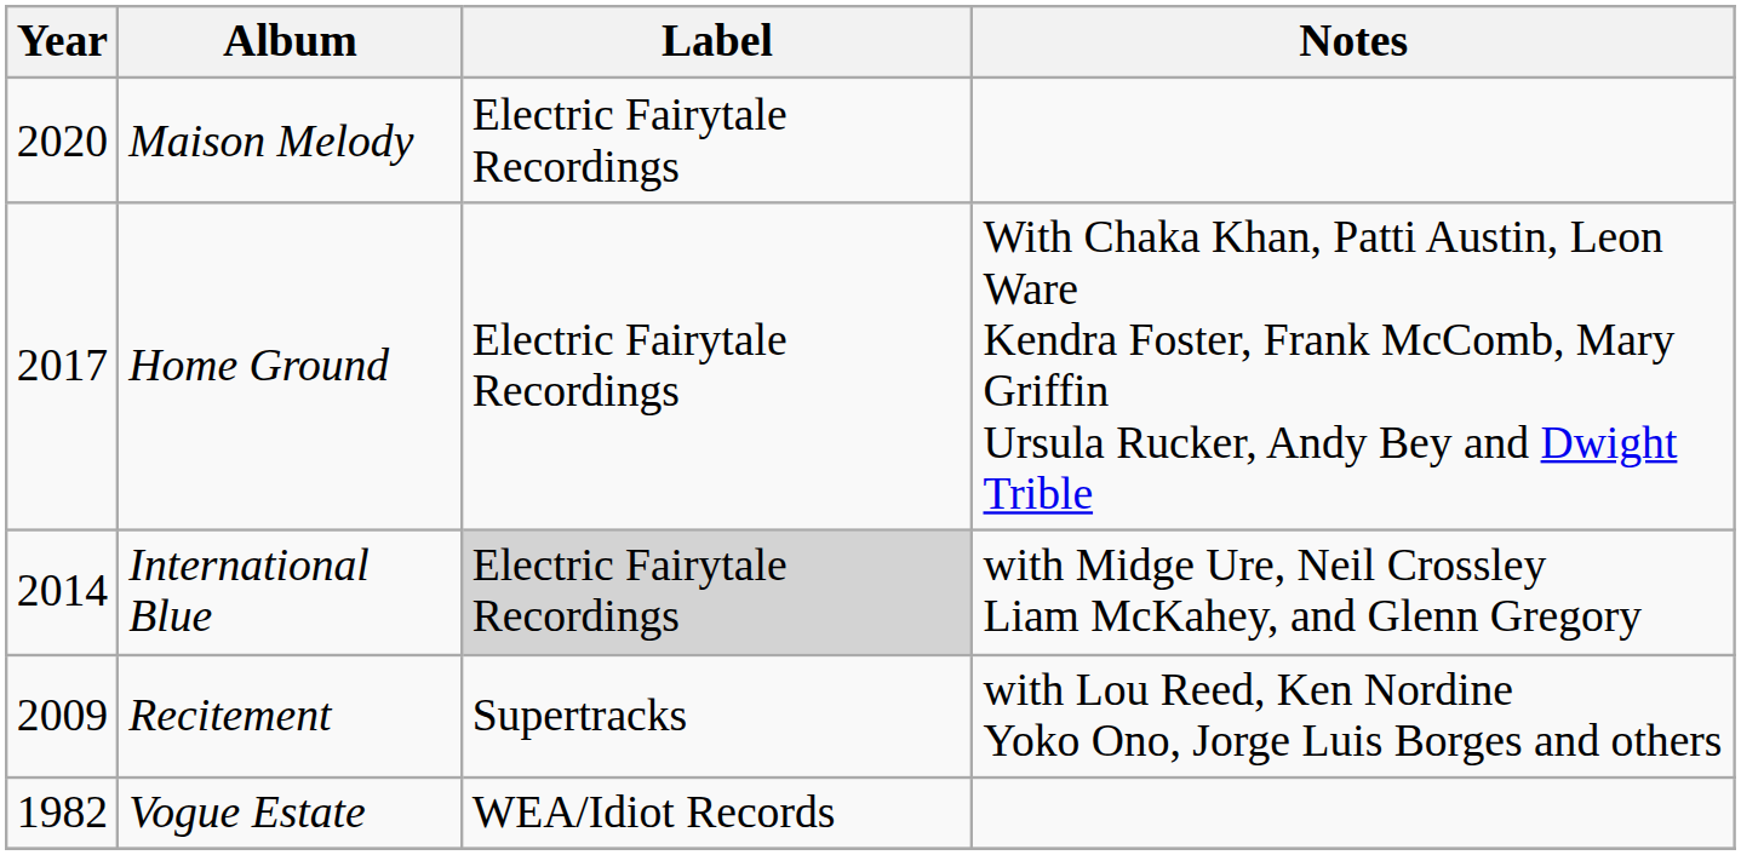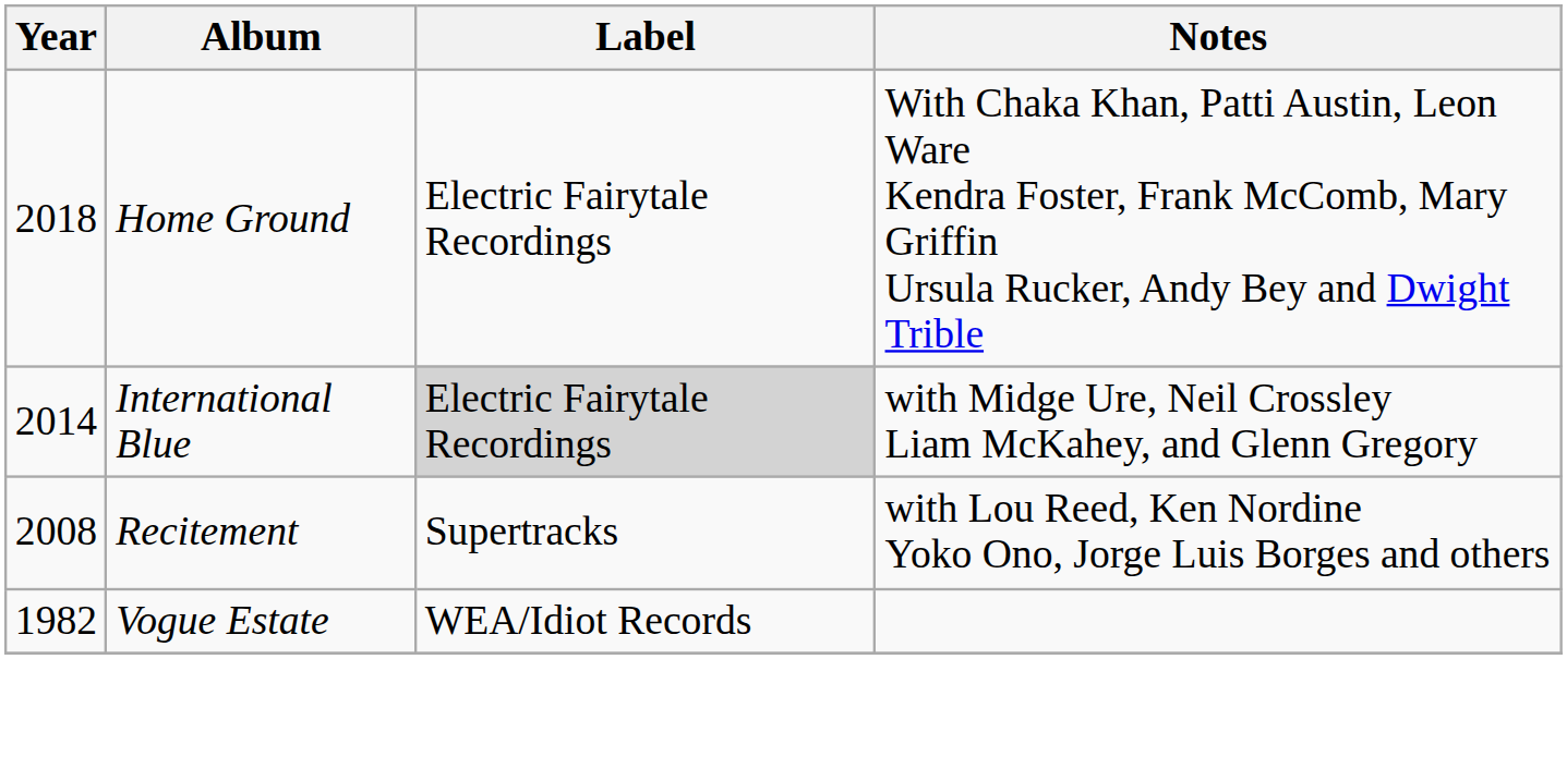 <table class="wikitable sortable">
 <tr>
 <th>Year</th>
 <th>Album</th>
 <th>Label</th>
 <th>Notes</th>
 </tr>
 <tr>
-<td>2020</td>
-<td><em>Maison Melody</em></td>
-<td>Electric Fairytale Recordings</td>
-<td></td>
-</tr>
-<tr>
-<td>2017</td>
+<td>2018</td>
 <td><em>Home Ground</em></td>
 <td>Electric Fairytale Recordings</td>
 <td>With Chaka Khan, Patti Austin, Leon Ware <br> Kendra Foster, Frank McComb, Mary Griffin <br> Ursula Rucker, Andy Bey and <a href='#'>Dwight Trible</a></td>
 </tr>
 <tr>
 <td>2014</td>
 <td><em>International Blue</em></td>
 <td style="background: lightgrey;">Electric Fairytale Recordings</td>
 <td>with Midge Ure,  Neil Crossley <br> Liam McKahey, and Glenn Gregory</td>
 </tr>
 <tr>
-<td>2009</td>
+<td>2008</td>
 <td><em>Recitement</em></td>
 <td>Supertracks</td>
 <td>with Lou Reed, Ken Nordine <br> Yoko Ono, Jorge Luis Borges and others</td>
 </tr>
 <tr>
 <td>1982</td>
 <td><em>Vogue Estate</em></td>
 <td>WEA/Idiot Records</td>
 <td></td>
 </tr>
 <tr>
 </tr>
 </table>
